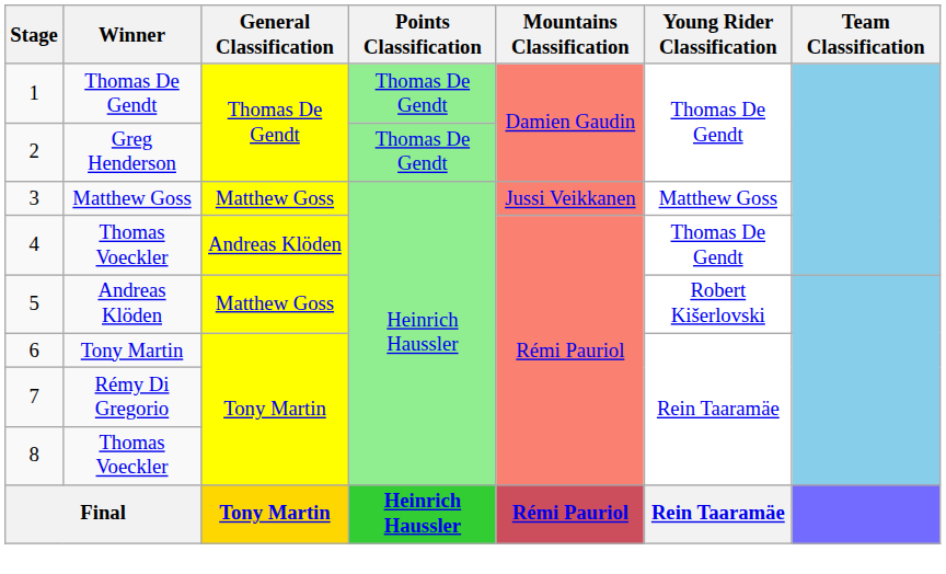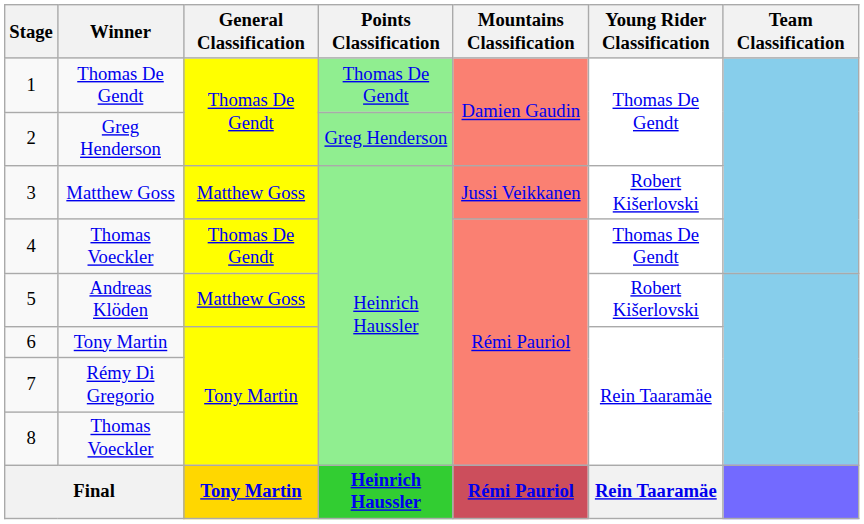 <table class="wikitable" style="text-align: center; font-size:smaller;">
 <tr>
 <th style="width:1%;">Stage</th>
 <th style="width:14%;">Winner</th>
 <th style="width:15%;"><strong>General Classification</strong><br></th>
 <th style="width:15%;"><strong>Points Classification</strong><br></th>
 <th style="width:15%;"><strong>Mountains Classification</strong><br></th>
 <th style="width:15%;"><strong>Young Rider Classification</strong><br></th>
 <th style="width:15%;"><strong>Team Classification</strong><br></th>
 </tr>
 <tr>
 <td>1</td>
 <td><a href='#'>Thomas De Gendt</a></td>
 <td style="background:yellow;" rowspan="2"><a href='#'>Thomas De Gendt</a></td>
 <td style="background:lightgreen;"><a href='#'>Thomas De Gendt</a></td>
 <td style="background:salmon;" rowspan="2"><a href='#'>Damien Gaudin</a></td>
 <td style="background:white;" rowspan="2"><a href='#'>Thomas De Gendt</a></td>
 <td style="background:skyblue;" rowspan="4"></td>
 </tr>
 <tr>
 <td>2</td>
 <td><a href='#'>Greg Henderson</a></td>
-<td style="background:lightgreen;"><a href='#'>Thomas De Gendt</a></td>
+<td style="background:lightgreen;"><a href='#'>Greg Henderson</a></td>
 </tr>
 <tr>
 <td>3</td>
 <td><a href='#'>Matthew Goss</a></td>
 <td style="background:yellow;"><a href='#'>Matthew Goss</a></td>
 <td style="background:lightgreen;" rowspan="6"><a href='#'>Heinrich Haussler</a></td>
 <td style="background:salmon;"><a href='#'>Jussi Veikkanen</a></td>
-<td style="background:white;"><a href='#'>Matthew Goss</a></td>
+<td style="background:white;"><a href='#'>Robert Kišerlovski</a></td>
 </tr>
 <tr>
 <td>4</td>
 <td><a href='#'>Thomas Voeckler</a></td>
-<td style="background:yellow;"><a href='#'>Andreas Klöden</a></td>
+<td style="background:yellow;"><a href='#'>Thomas De Gendt</a></td>
 <td style="background:salmon;" rowspan="5"><a href='#'>Rémi Pauriol</a></td>
 <td style="background:white;"><a href='#'>Thomas De Gendt</a></td>
 </tr>
 <tr>
 <td>5</td>
 <td><a href='#'>Andreas Klöden</a></td>
 <td style="background:yellow;"><a href='#'>Matthew Goss</a></td>
 <td style="background:white;"><a href='#'>Robert Kišerlovski</a></td>
 <td style="background:skyblue;" rowspan="4"></td>
 </tr>
 <tr>
 <td>6</td>
 <td><a href='#'>Tony Martin</a></td>
 <td style="background:yellow;" rowspan="3"><a href='#'>Tony Martin</a></td>
 <td style="background:white;" rowspan="3"><a href='#'>Rein Taaramäe</a></td>
 </tr>
 <tr>
 <td>7</td>
 <td><a href='#'>Rémy Di Gregorio</a></td>
 </tr>
 <tr>
 <td>8</td>
 <td><a href='#'>Thomas Voeckler</a></td>
 </tr>
 <tr>
 <th colspan=2><strong>Final</strong></th>
 <th style="background:gold;"><a href='#'>Tony Martin</a></th>
 <th style="background:limegreen;"><a href='#'>Heinrich Haussler</a></th>
 <th style="background:#CC4E5C;"><a href='#'>Rémi Pauriol</a></th>
 <th style="background:offwhite;"><a href='#'>Rein Taaramäe</a></th>
 <th style="background:#736aff;"></th>
 </tr>
 </table>
